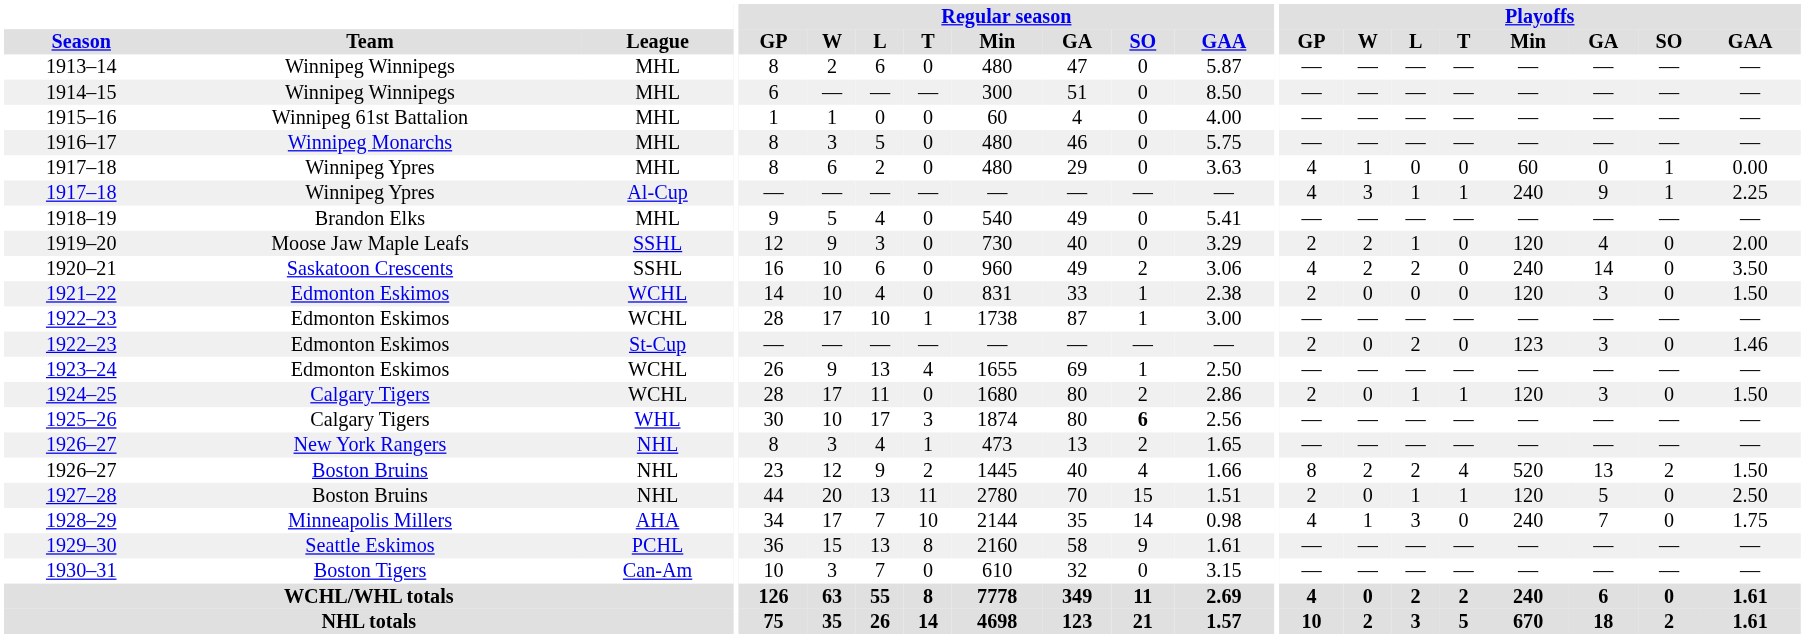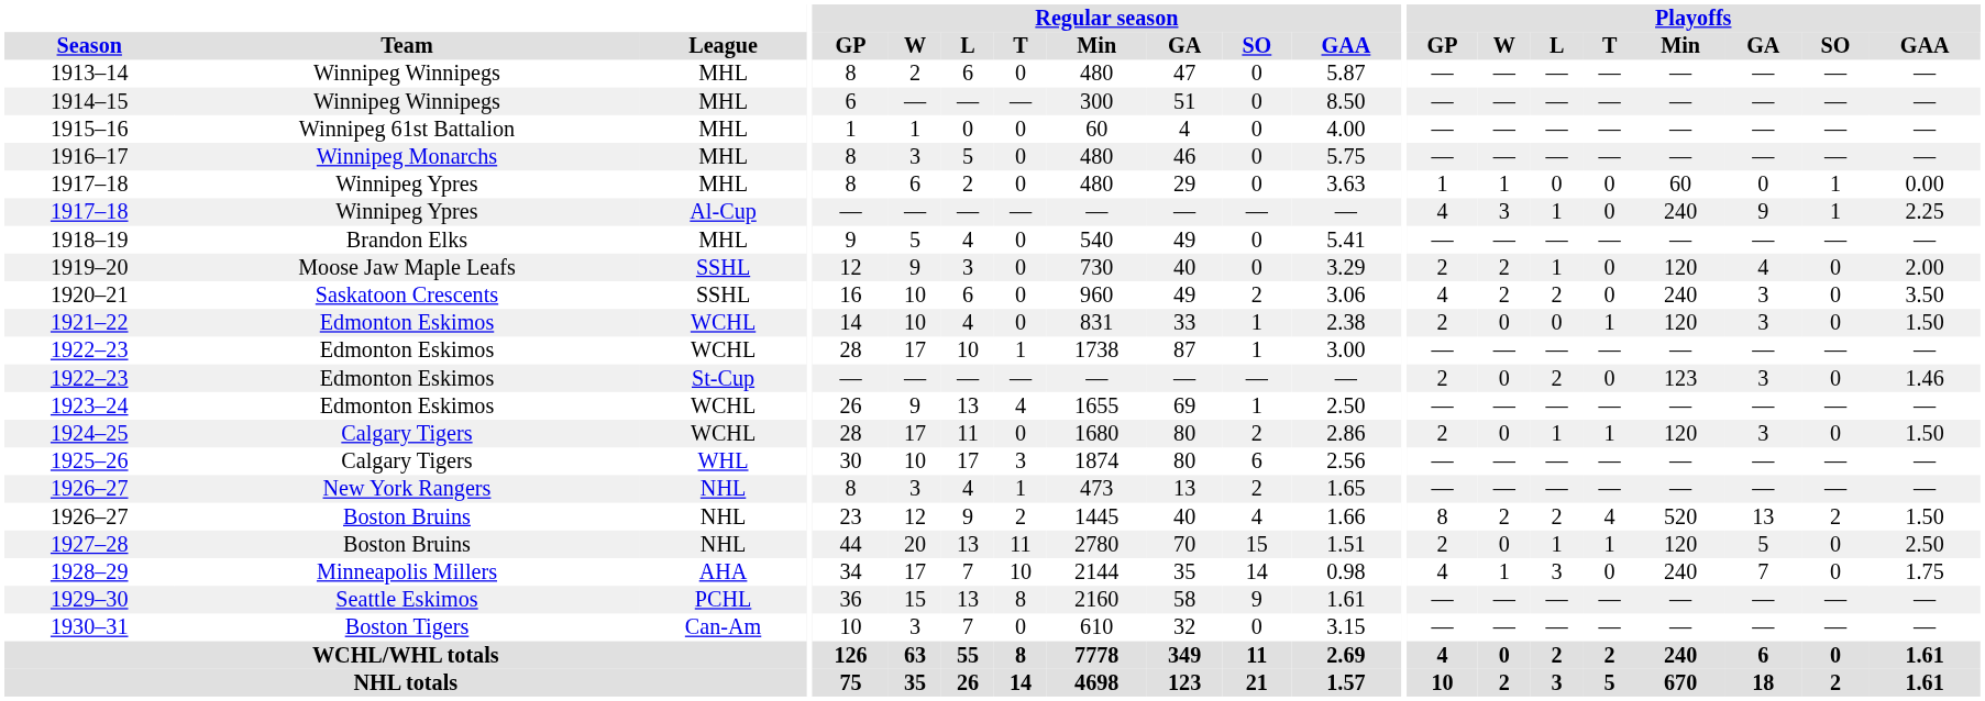 <table border="0" cellpadding="1" cellspacing="0" style="width:90%; text-align:center;">
 <tr bgcolor="#e0e0e0">
 <th colspan="3" bgcolor="#ffffff"></th>
 <th rowspan="99" bgcolor="#ffffff"></th>
 <th colspan="8" bgcolor="#e0e0e0"><a href='#'>Regular season</a></th>
 <th rowspan="99" bgcolor="#ffffff"></th>
 <th colspan="8" bgcolor="#e0e0e0"><a href='#'>Playoffs</a></th>
 </tr>
 <tr bgcolor="#e0e0e0">
 <th><a href='#'>Season</a></th>
 <th>Team</th>
 <th>League</th>
 <th>GP</th>
 <th>W</th>
 <th>L</th>
 <th>T</th>
 <th>Min</th>
 <th>GA</th>
 <th><a href='#'>SO</a></th>
 <th><a href='#'>GAA</a></th>
 <th>GP</th>
 <th>W</th>
 <th>L</th>
 <th>T</th>
 <th>Min</th>
 <th>GA</th>
 <th>SO</th>
 <th>GAA</th>
 </tr>
 <tr>
 <td>1913–14</td>
 <td>Winnipeg Winnipegs</td>
 <td>MHL</td>
 <td>8</td>
 <td>2</td>
 <td>6</td>
 <td>0</td>
 <td>480</td>
 <td>47</td>
 <td>0</td>
 <td>5.87</td>
 <td>—</td>
 <td>—</td>
 <td>—</td>
 <td>—</td>
 <td>—</td>
 <td>—</td>
 <td>—</td>
 <td>—</td>
 </tr>
 <tr bgcolor="#f0f0f0">
 <td>1914–15</td>
 <td>Winnipeg Winnipegs</td>
 <td>MHL</td>
 <td>6</td>
 <td>—</td>
 <td>—</td>
 <td>—</td>
 <td>300</td>
 <td>51</td>
 <td>0</td>
 <td>8.50</td>
 <td>—</td>
 <td>—</td>
 <td>—</td>
 <td>—</td>
 <td>—</td>
 <td>—</td>
 <td>—</td>
 <td>—</td>
 </tr>
 <tr>
 <td>1915–16</td>
 <td>Winnipeg 61st Battalion</td>
 <td>MHL</td>
 <td>1</td>
 <td>1</td>
 <td>0</td>
 <td>0</td>
 <td>60</td>
 <td>4</td>
 <td>0</td>
 <td>4.00</td>
 <td>—</td>
 <td>—</td>
 <td>—</td>
 <td>—</td>
 <td>—</td>
 <td>—</td>
 <td>—</td>
 <td>—</td>
 </tr>
 <tr bgcolor="#f0f0f0">
 <td>1916–17</td>
 <td><a href='#'>Winnipeg Monarchs</a></td>
 <td>MHL</td>
 <td>8</td>
 <td>3</td>
 <td>5</td>
 <td>0</td>
 <td>480</td>
 <td>46</td>
 <td>0</td>
 <td>5.75</td>
 <td>—</td>
 <td>—</td>
 <td>—</td>
 <td>—</td>
 <td>—</td>
 <td>—</td>
 <td>—</td>
 <td>—</td>
 </tr>
 <tr>
 <td>1917–18</td>
 <td>Winnipeg Ypres</td>
 <td>MHL</td>
 <td>8</td>
 <td>6</td>
 <td>2</td>
 <td>0</td>
 <td>480</td>
 <td>29</td>
 <td>0</td>
 <td>3.63</td>
-<td>4</td>
+<td>1</td>
 <td>1</td>
 <td>0</td>
 <td>0</td>
 <td>60</td>
 <td>0</td>
 <td>1</td>
 <td>0.00</td>
 </tr>
 <tr bgcolor="#f0f0f0">
 <td><a href='#'>1917–18</a></td>
 <td>Winnipeg Ypres</td>
 <td><a href='#'>Al-Cup</a></td>
 <td>—</td>
 <td>—</td>
 <td>—</td>
 <td>—</td>
 <td>—</td>
 <td>—</td>
 <td>—</td>
 <td>—</td>
 <td>4</td>
 <td>3</td>
 <td>1</td>
-<td>1</td>
+<td>0</td>
 <td>240</td>
 <td>9</td>
 <td>1</td>
 <td>2.25</td>
 </tr>
 <tr>
 <td>1918–19</td>
 <td>Brandon Elks</td>
 <td>MHL</td>
 <td>9</td>
 <td>5</td>
 <td>4</td>
 <td>0</td>
 <td>540</td>
 <td>49</td>
 <td>0</td>
 <td>5.41</td>
 <td>—</td>
 <td>—</td>
 <td>—</td>
 <td>—</td>
 <td>—</td>
 <td>—</td>
 <td>—</td>
 <td>—</td>
 </tr>
 <tr bgcolor="#f0f0f0">
 <td>1919–20</td>
 <td>Moose Jaw Maple Leafs</td>
 <td><a href='#'>SSHL</a></td>
 <td>12</td>
 <td>9</td>
 <td>3</td>
 <td>0</td>
 <td>730</td>
 <td>40</td>
 <td>0</td>
 <td>3.29</td>
 <td>2</td>
 <td>2</td>
 <td>1</td>
 <td>0</td>
 <td>120</td>
 <td>4</td>
 <td>0</td>
 <td>2.00</td>
 </tr>
 <tr>
 <td>1920–21</td>
 <td><a href='#'>Saskatoon Crescents</a></td>
 <td>SSHL</td>
 <td>16</td>
 <td>10</td>
 <td>6</td>
 <td>0</td>
 <td>960</td>
 <td>49</td>
 <td>2</td>
 <td>3.06</td>
 <td>4</td>
 <td>2</td>
 <td>2</td>
 <td>0</td>
 <td>240</td>
-<td>14</td>
+<td>3</td>
 <td>0</td>
 <td>3.50</td>
 </tr>
 <tr bgcolor="#f0f0f0">
 <td><a href='#'>1921–22</a></td>
 <td><a href='#'>Edmonton Eskimos</a></td>
 <td><a href='#'>WCHL</a></td>
 <td>14</td>
 <td>10</td>
 <td>4</td>
 <td>0</td>
 <td>831</td>
 <td>33</td>
 <td>1</td>
 <td>2.38</td>
 <td>2</td>
 <td>0</td>
 <td>0</td>
-<td>0</td>
+<td>1</td>
 <td>120</td>
 <td>3</td>
 <td>0</td>
 <td>1.50</td>
 </tr>
 <tr>
 <td><a href='#'>1922–23</a></td>
 <td>Edmonton Eskimos</td>
 <td>WCHL</td>
 <td>28</td>
 <td>17</td>
 <td>10</td>
 <td>1</td>
 <td>1738</td>
 <td>87</td>
 <td>1</td>
 <td>3.00</td>
 <td>—</td>
 <td>—</td>
 <td>—</td>
 <td>—</td>
 <td>—</td>
 <td>—</td>
 <td>—</td>
 <td>—</td>
 </tr>
 <tr bgcolor="#f0f0f0">
 <td><a href='#'>1922–23</a></td>
 <td>Edmonton Eskimos</td>
 <td><a href='#'>St-Cup</a></td>
 <td>—</td>
 <td>—</td>
 <td>—</td>
 <td>—</td>
 <td>—</td>
 <td>—</td>
 <td>—</td>
 <td>—</td>
 <td>2</td>
 <td>0</td>
 <td>2</td>
 <td>0</td>
 <td>123</td>
 <td>3</td>
 <td>0</td>
 <td>1.46</td>
 </tr>
 <tr>
 <td><a href='#'>1923–24</a></td>
 <td>Edmonton Eskimos</td>
 <td>WCHL</td>
 <td>26</td>
 <td>9</td>
 <td>13</td>
 <td>4</td>
 <td>1655</td>
 <td>69</td>
 <td>1</td>
 <td>2.50</td>
 <td>—</td>
 <td>—</td>
 <td>—</td>
 <td>—</td>
 <td>—</td>
 <td>—</td>
 <td>—</td>
 <td>—</td>
 </tr>
 <tr bgcolor="#f0f0f0">
 <td><a href='#'>1924–25</a></td>
 <td><a href='#'>Calgary Tigers</a></td>
 <td>WCHL</td>
 <td>28</td>
 <td>17</td>
 <td>11</td>
 <td>0</td>
 <td>1680</td>
 <td>80</td>
 <td>2</td>
 <td>2.86</td>
 <td>2</td>
 <td>0</td>
 <td>1</td>
 <td>1</td>
 <td>120</td>
 <td>3</td>
 <td>0</td>
 <td>1.50</td>
 </tr>
 <tr>
 <td><a href='#'>1925–26</a></td>
 <td>Calgary Tigers</td>
 <td><a href='#'>WHL</a></td>
 <td>30</td>
 <td>10</td>
 <td>17</td>
 <td>3</td>
 <td>1874</td>
 <td>80</td>
-<td><strong>6</strong></td>
+<td>6</td>
 <td>2.56</td>
 <td>—</td>
 <td>—</td>
 <td>—</td>
 <td>—</td>
 <td>—</td>
 <td>—</td>
 <td>—</td>
 <td>—</td>
 </tr>
 <tr bgcolor="#f0f0f0">
 <td><a href='#'>1926–27</a></td>
 <td><a href='#'>New York Rangers</a></td>
 <td><a href='#'>NHL</a></td>
 <td>8</td>
 <td>3</td>
 <td>4</td>
 <td>1</td>
 <td>473</td>
 <td>13</td>
 <td>2</td>
 <td>1.65</td>
 <td>—</td>
 <td>—</td>
 <td>—</td>
 <td>—</td>
 <td>—</td>
 <td>—</td>
 <td>—</td>
 <td>—</td>
 </tr>
 <tr>
 <td>1926–27</td>
 <td><a href='#'>Boston Bruins</a></td>
 <td>NHL</td>
 <td>23</td>
 <td>12</td>
 <td>9</td>
 <td>2</td>
 <td>1445</td>
 <td>40</td>
 <td>4</td>
 <td>1.66</td>
 <td>8</td>
 <td>2</td>
 <td>2</td>
 <td>4</td>
 <td>520</td>
 <td>13</td>
 <td>2</td>
 <td>1.50</td>
 </tr>
 <tr bgcolor="#f0f0f0">
 <td><a href='#'>1927–28</a></td>
 <td>Boston Bruins</td>
 <td>NHL</td>
 <td>44</td>
 <td>20</td>
 <td>13</td>
 <td>11</td>
 <td>2780</td>
 <td>70</td>
 <td>15</td>
 <td>1.51</td>
 <td>2</td>
 <td>0</td>
 <td>1</td>
 <td>1</td>
 <td>120</td>
 <td>5</td>
 <td>0</td>
 <td>2.50</td>
 </tr>
 <tr>
 <td><a href='#'>1928–29</a></td>
 <td><a href='#'>Minneapolis Millers</a></td>
 <td><a href='#'>AHA</a></td>
 <td>34</td>
 <td>17</td>
 <td>7</td>
 <td>10</td>
 <td>2144</td>
 <td>35</td>
 <td>14</td>
 <td>0.98</td>
 <td>4</td>
 <td>1</td>
 <td>3</td>
 <td>0</td>
 <td>240</td>
 <td>7</td>
 <td>0</td>
 <td>1.75</td>
 </tr>
 <tr bgcolor="#f0f0f0">
 <td><a href='#'>1929–30</a></td>
 <td><a href='#'>Seattle Eskimos</a></td>
 <td><a href='#'>PCHL</a></td>
 <td>36</td>
 <td>15</td>
 <td>13</td>
 <td>8</td>
 <td>2160</td>
 <td>58</td>
 <td>9</td>
 <td>1.61</td>
 <td>—</td>
 <td>—</td>
 <td>—</td>
 <td>—</td>
 <td>—</td>
 <td>—</td>
 <td>—</td>
 <td>—</td>
 </tr>
 <tr>
 <td><a href='#'>1930–31</a></td>
 <td><a href='#'>Boston Tigers</a></td>
 <td><a href='#'>Can-Am</a></td>
 <td>10</td>
 <td>3</td>
 <td>7</td>
 <td>0</td>
 <td>610</td>
 <td>32</td>
 <td>0</td>
 <td>3.15</td>
 <td>—</td>
 <td>—</td>
 <td>—</td>
 <td>—</td>
 <td>—</td>
 <td>—</td>
 <td>—</td>
 <td>—</td>
 </tr>
 <tr bgcolor="#e0e0e0">
 <th colspan="3">WCHL/WHL totals</th>
 <th>126</th>
 <th>63</th>
 <th>55</th>
 <th>8</th>
 <th>7778</th>
 <th>349</th>
 <th>11</th>
 <th>2.69</th>
 <th>4</th>
 <th>0</th>
 <th>2</th>
 <th>2</th>
 <th>240</th>
 <th>6</th>
 <th>0</th>
 <th>1.61</th>
 </tr>
 <tr bgcolor="#e0e0e0">
 <th colspan="3">NHL totals</th>
 <th>75</th>
 <th>35</th>
 <th>26</th>
 <th>14</th>
 <th>4698</th>
 <th>123</th>
 <th>21</th>
 <th>1.57</th>
 <th>10</th>
 <th>2</th>
 <th>3</th>
 <th>5</th>
 <th>670</th>
 <th>18</th>
 <th>2</th>
 <th>1.61</th>
 </tr>
 </table>
